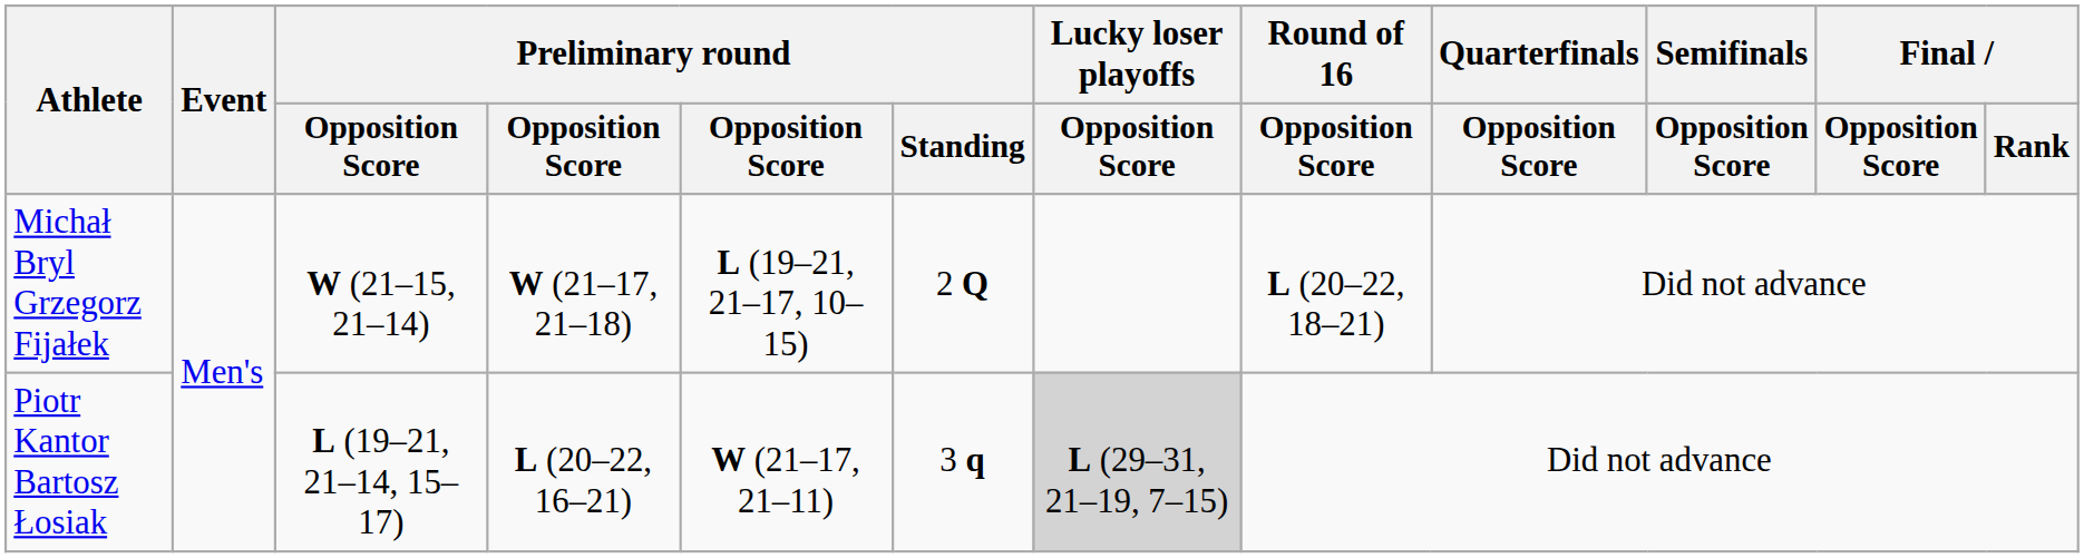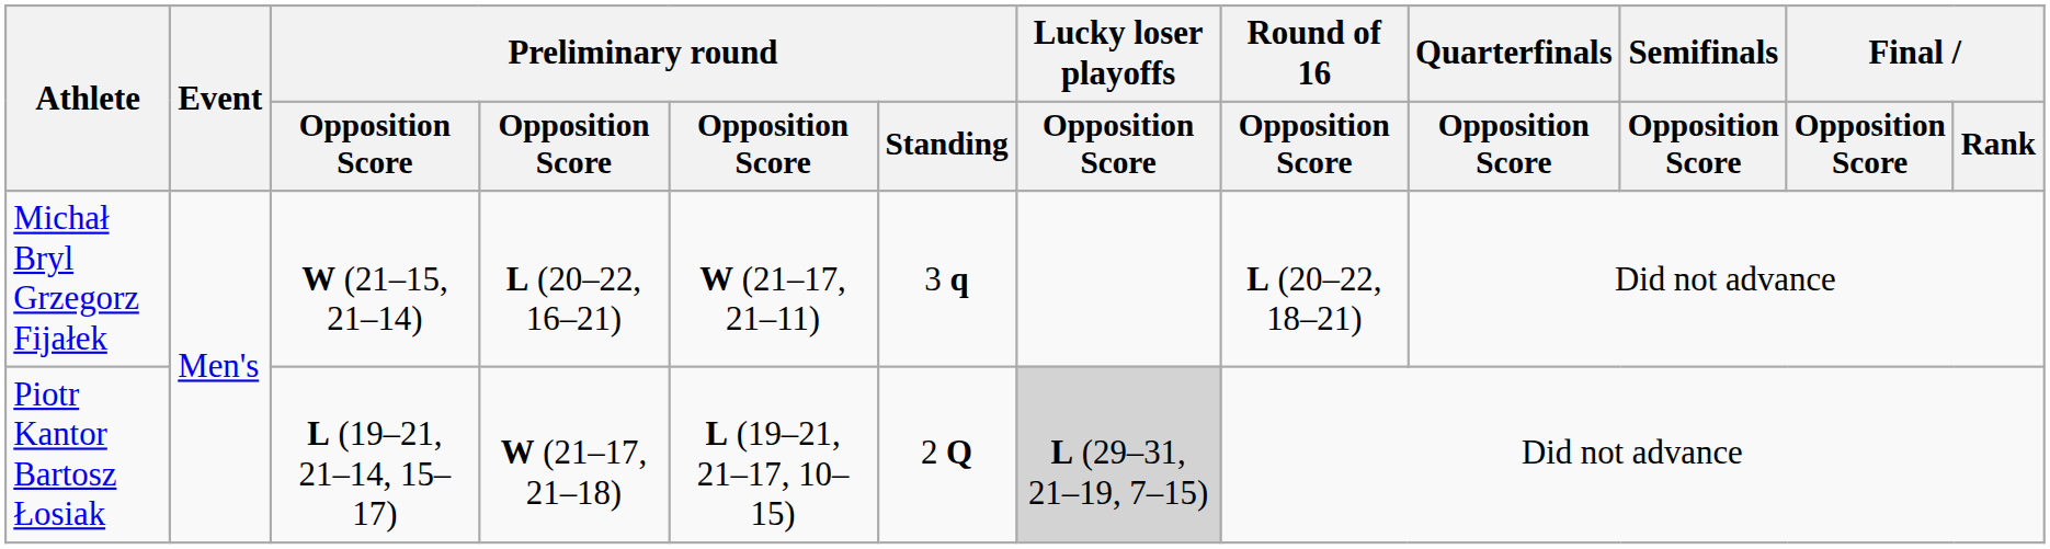 <table class="wikitable" style="text-align:center; font-size:90%">
 <tr>
 <th rowspan=2>Athlete</th>
 <th rowspan=2>Event</th>
 <th colspan=4>Preliminary round</th>
 <th>Lucky loser playoffs</th>
 <th>Round of 16</th>
 <th>Quarterfinals</th>
 <th>Semifinals</th>
 <th colspan=2>Final / </th>
 </tr>
 <tr style="font-size:95%">
 <th>Opposition<br>Score</th>
 <th>Opposition<br>Score</th>
 <th>Opposition<br>Score</th>
 <th>Standing</th>
 <th>Opposition<br>Score</th>
 <th>Opposition<br>Score</th>
 <th>Opposition<br>Score</th>
 <th>Opposition<br>Score</th>
 <th>Opposition<br>Score</th>
 <th>Rank</th>
 </tr>
 <tr>
 <td align=left><a href='#'>Michał Bryl</a><br><a href='#'>Grzegorz Fijałek</a></td>
 <td align=left rowspan=2><a href='#'>Men's</a></td>
 <td><br><strong>W</strong> (21–15, 21–14)</td>
-<td><br><strong>W</strong> (21–17, 21–18)</td>
-<td><br><strong>L</strong> (19–21, 21–17, 10–15)</td>
-<td>2 <strong>Q</strong></td>
+<td><br><strong>L</strong> (20–22, 16–21)</td>
+<td><br><strong>W</strong> (21–17, 21–11)</td>
+<td>3 <strong>q</strong></td>
 <td></td>
 <td><br><strong>L</strong> (20–22, 18–21)</td>
 <td colspan=4>Did not advance</td>
 </tr>
 <tr>
 <td align=left><a href='#'>Piotr Kantor</a><br><a href='#'>Bartosz Łosiak</a></td>
 <td><br><strong>L</strong> (19–21, 21–14, 15–17)</td>
-<td><br><strong>L</strong> (20–22, 16–21)</td>
-<td><br><strong>W</strong> (21–17, 21–11)</td>
-<td>3 <strong>q</strong></td>
+<td><br><strong>W</strong> (21–17, 21–18)</td>
+<td><br><strong>L</strong> (19–21, 21–17, 10–15)</td>
+<td>2 <strong>Q</strong></td>
 <td style="background: lightgrey;"><br><strong>L</strong> (29–31, 21–19, 7–15)</td>
 <td colspan=5>Did not advance</td>
 </tr>
 </table>
